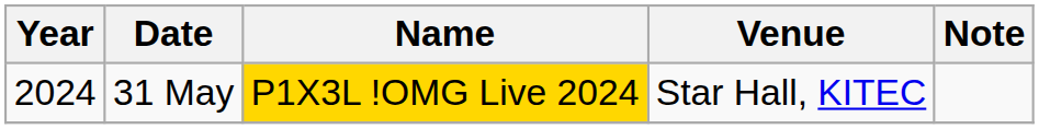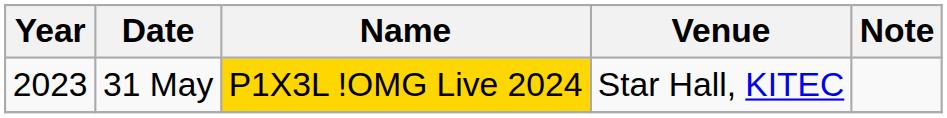 <table class="wikitable plainrowheaders">
 <tr>
 <th scope="col">Year</th>
 <th scope="col">Date</th>
 <th scope="col">Name</th>
 <th scope="col">Venue</th>
 <th scope="col">Note</th>
 </tr>
 <tr>
-<td>2024</td>
+<td>2023</td>
 <td>31 May</td>
 <td style="background: gold;">P1X3L !OMG Live 2024</td>
 <td>Star Hall, <a href='#'>KITEC</a></td>
 <td></td>
 </tr>
 <tr>
 </tr>
 </table>
